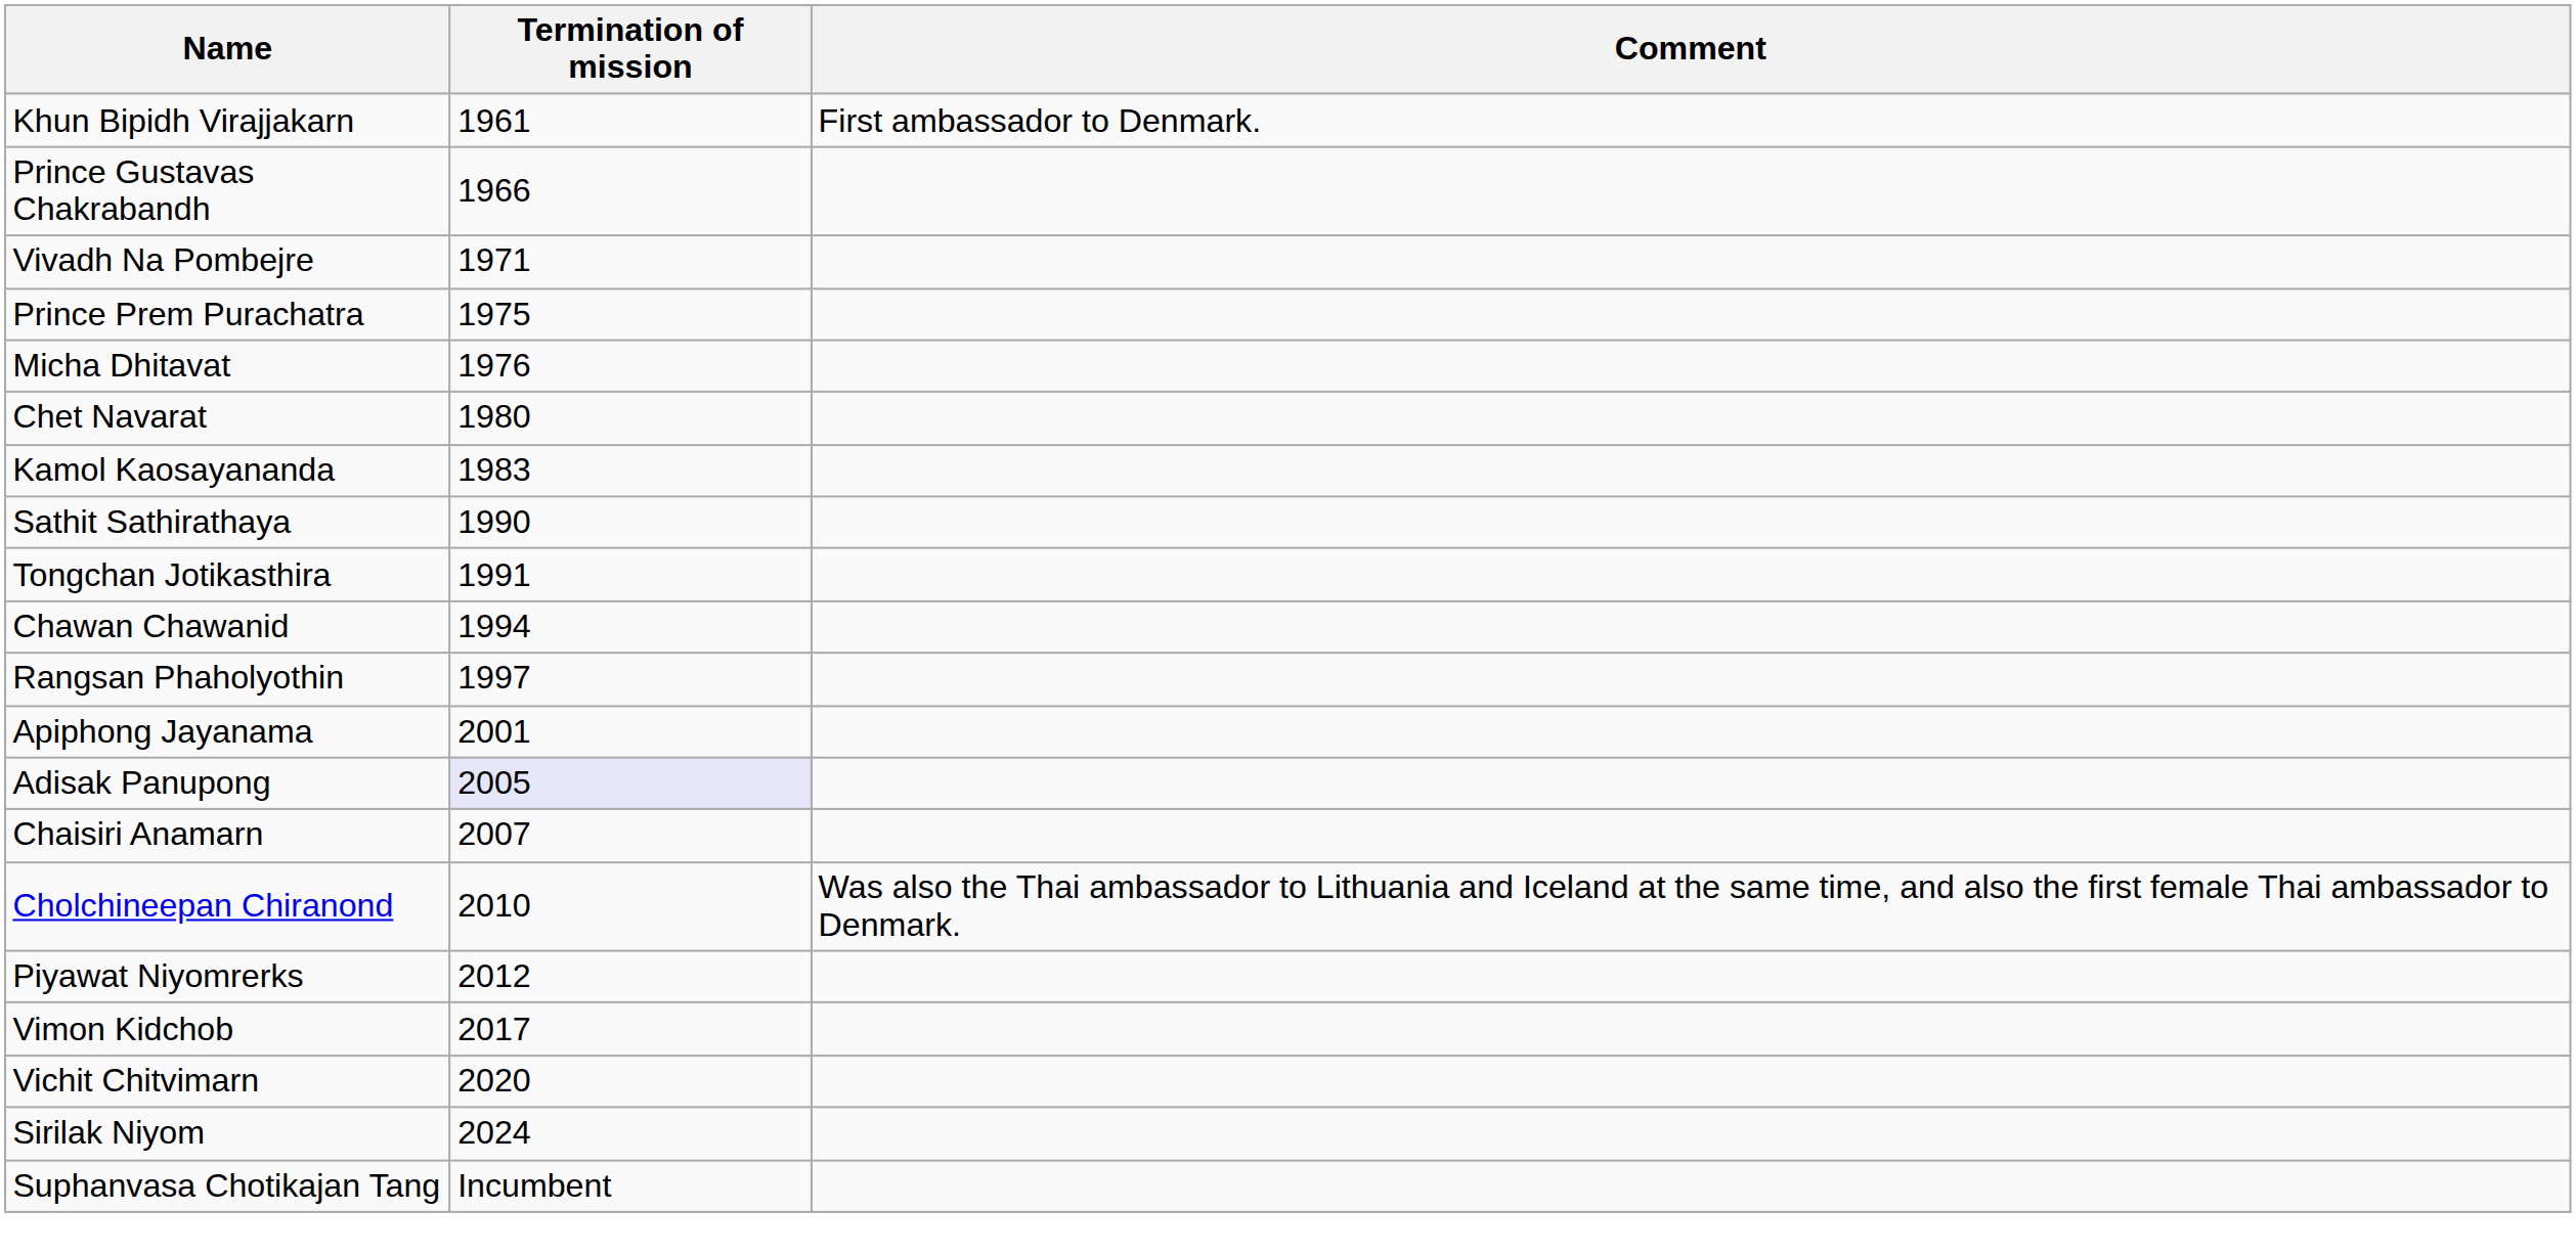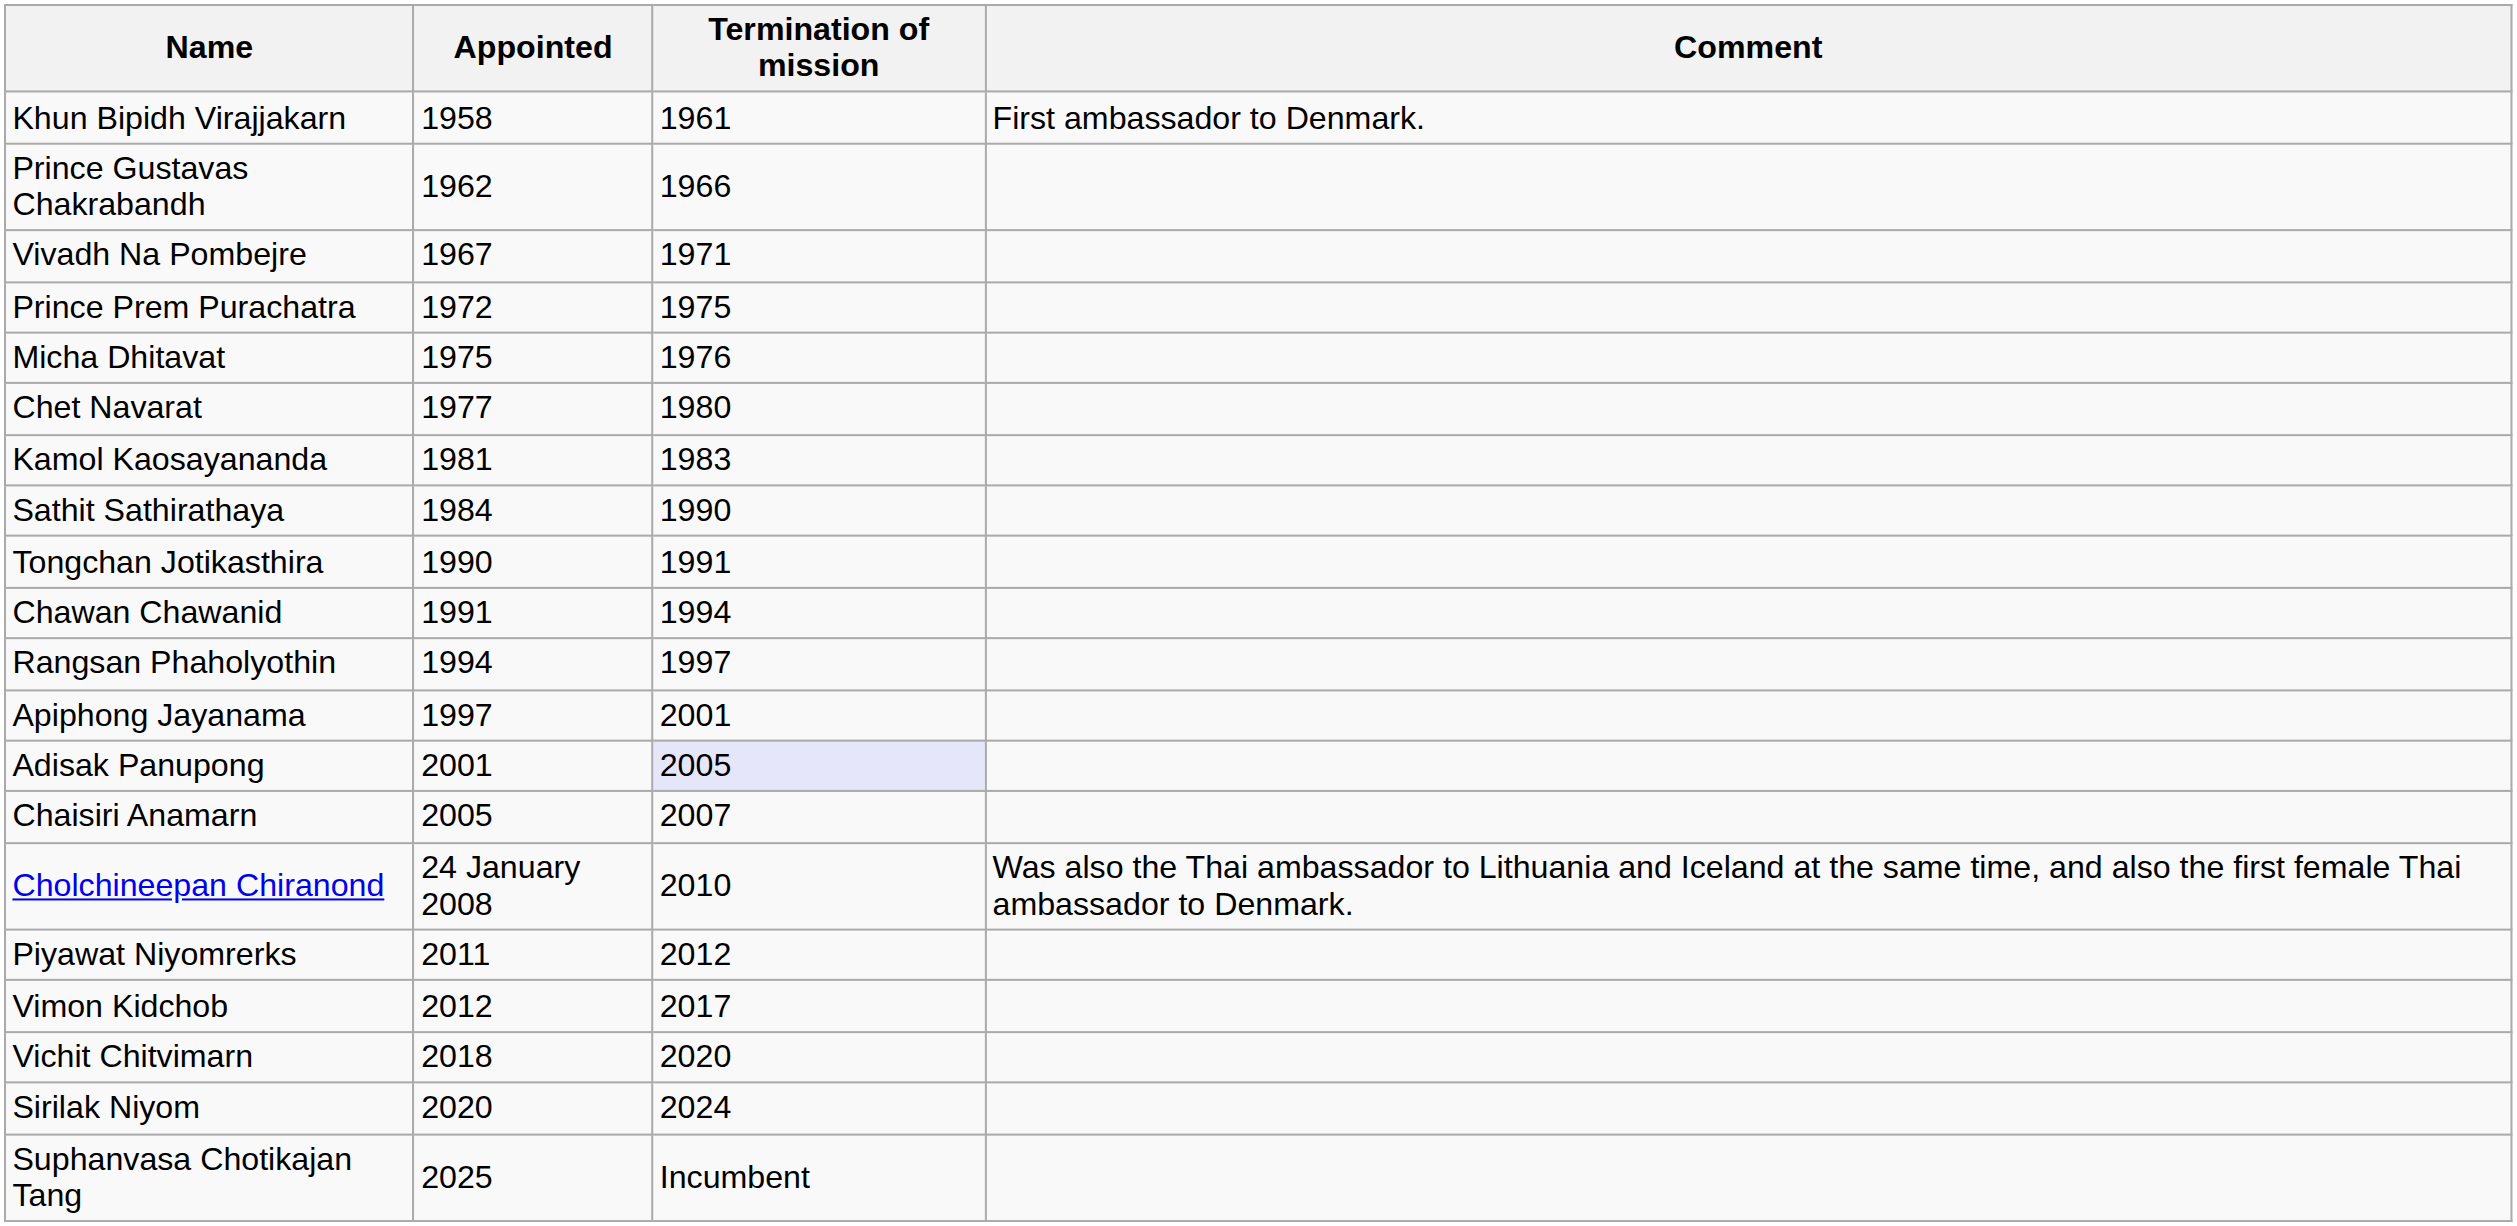 <table class="wikitable">
 <tr>
 <th>Name</th>
+<th>Appointed</th>
 <th>Termination of mission</th>
 <th>Comment</th>
 </tr>
 <tr>
 <td>Khun Bipidh Virajjakarn</td>
+<td>1958</td>
 <td>1961</td>
 <td>First ambassador to Denmark.</td>
 </tr>
 <tr>
 <td>Prince Gustavas Chakrabandh</td>
+<td>1962</td>
 <td>1966</td>
 <td></td>
 </tr>
 <tr>
 <td>Vivadh Na Pombejre</td>
+<td>1967</td>
 <td>1971</td>
 <td></td>
 </tr>
 <tr>
 <td>Prince Prem Purachatra</td>
+<td>1972</td>
 <td>1975</td>
 <td></td>
 </tr>
 <tr>
 <td>Micha Dhitavat</td>
+<td>1975</td>
 <td>1976</td>
 <td></td>
 </tr>
 <tr>
 <td>Chet Navarat</td>
+<td>1977</td>
 <td>1980</td>
 <td></td>
 </tr>
 <tr>
 <td>Kamol Kaosayananda</td>
+<td>1981</td>
 <td>1983</td>
 <td></td>
 </tr>
 <tr>
 <td>Sathit Sathirathaya</td>
+<td>1984</td>
 <td>1990</td>
 <td></td>
 </tr>
 <tr>
 <td>Tongchan Jotikasthira</td>
+<td>1990</td>
 <td>1991</td>
 <td></td>
 </tr>
 <tr>
 <td>Chawan Chawanid</td>
+<td>1991</td>
 <td>1994</td>
 <td></td>
 </tr>
 <tr>
 <td>Rangsan Phaholyothin</td>
+<td>1994</td>
 <td>1997</td>
 <td></td>
 </tr>
 <tr>
 <td>Apiphong Jayanama</td>
+<td>1997</td>
 <td>2001</td>
 <td></td>
 </tr>
 <tr>
 <td>Adisak Panupong</td>
+<td>2001</td>
 <td style="background: lavender;">2005</td>
 <td></td>
 </tr>
 <tr>
 <td>Chaisiri Anamarn</td>
+<td>2005</td>
 <td>2007</td>
 <td></td>
 </tr>
 <tr>
 <td><a href='#'>Cholchineepan Chiranond</a></td>
+<td>24 January 2008</td>
 <td>2010</td>
 <td>Was also the Thai ambassador to Lithuania and Iceland at the same time, and also the first female Thai ambassador to Denmark.</td>
 </tr>
 <tr>
 <td>Piyawat Niyomrerks</td>
+<td>2011</td>
 <td>2012</td>
 <td></td>
 </tr>
 <tr>
 <td>Vimon Kidchob</td>
+<td>2012</td>
 <td>2017</td>
 <td></td>
 </tr>
 <tr>
 <td>Vichit Chitvimarn</td>
+<td>2018</td>
 <td>2020</td>
 <td></td>
 </tr>
 <tr>
 <td>Sirilak Niyom</td>
+<td>2020</td>
 <td>2024</td>
 <td></td>
 </tr>
 <tr>
 <td>Suphanvasa Chotikajan Tang</td>
+<td>2025</td>
 <td>Incumbent</td>
 <td></td>
 </tr>
 </table>
